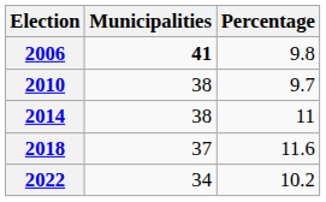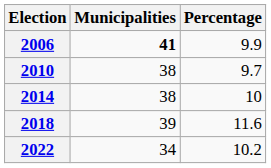 <table class="wikitable sortable floatright" style="text-align:right">
 <tr>
 <th scope="col">Election</th>
 <th scope="col">Municipalities</th>
 <th scope="col">Percentage</th>
 </tr>
 <tr>
 <th scope="row"><a href='#'>2006</a></th>
 <td><strong>41</strong></td>
-<td>9.8</td>
+<td>9.9</td>
 </tr>
 <tr>
 <th scope="row"><a href='#'>2010</a></th>
 <td>38</td>
 <td>9.7</td>
 </tr>
 <tr>
 <th scope="row"><a href='#'>2014</a></th>
 <td>38</td>
-<td>11</td>
+<td>10</td>
 </tr>
 <tr>
 <th scope="row"><a href='#'>2018</a></th>
-<td>37</td>
+<td>39</td>
 <td>11.6</td>
 </tr>
 <tr>
 <th scope="row"><a href='#'>2022</a></th>
 <td>34</td>
 <td>10.2</td>
 </tr>
 </table>
